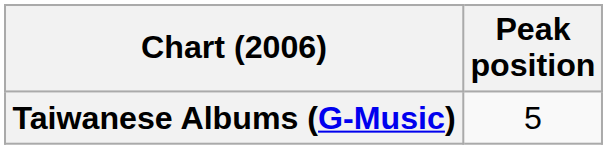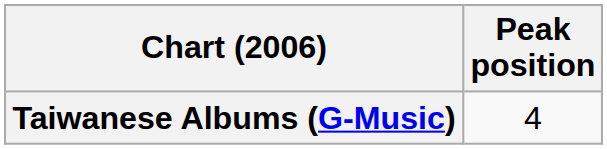 <table class="wikitable plainrowheaders">
 <tr>
 <th>Chart (2006)</th>
 <th>Peak<br>position</th>
 </tr>
 <tr>
 <th scope="row">Taiwanese Albums (<a href='#'>G-Music</a>)</th>
-<td style="text-align:center;">5</td>
+<td style="text-align:center;">4</td>
 </tr>
 </table>
